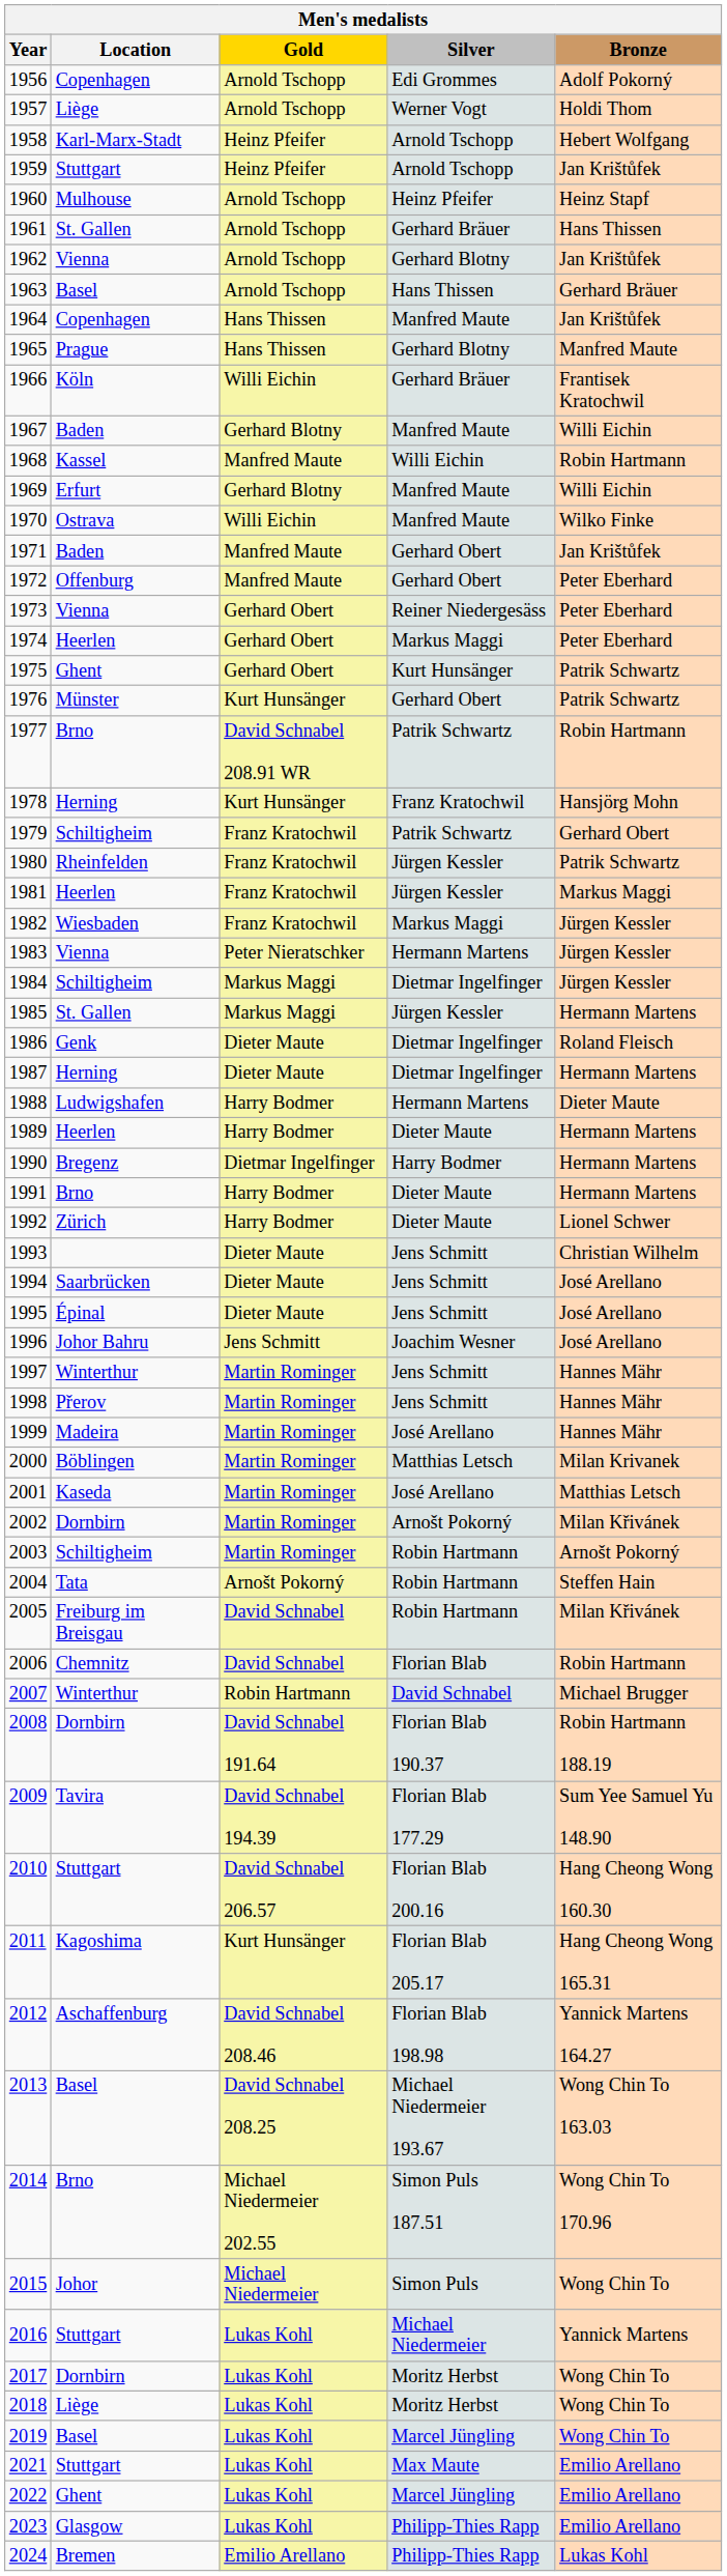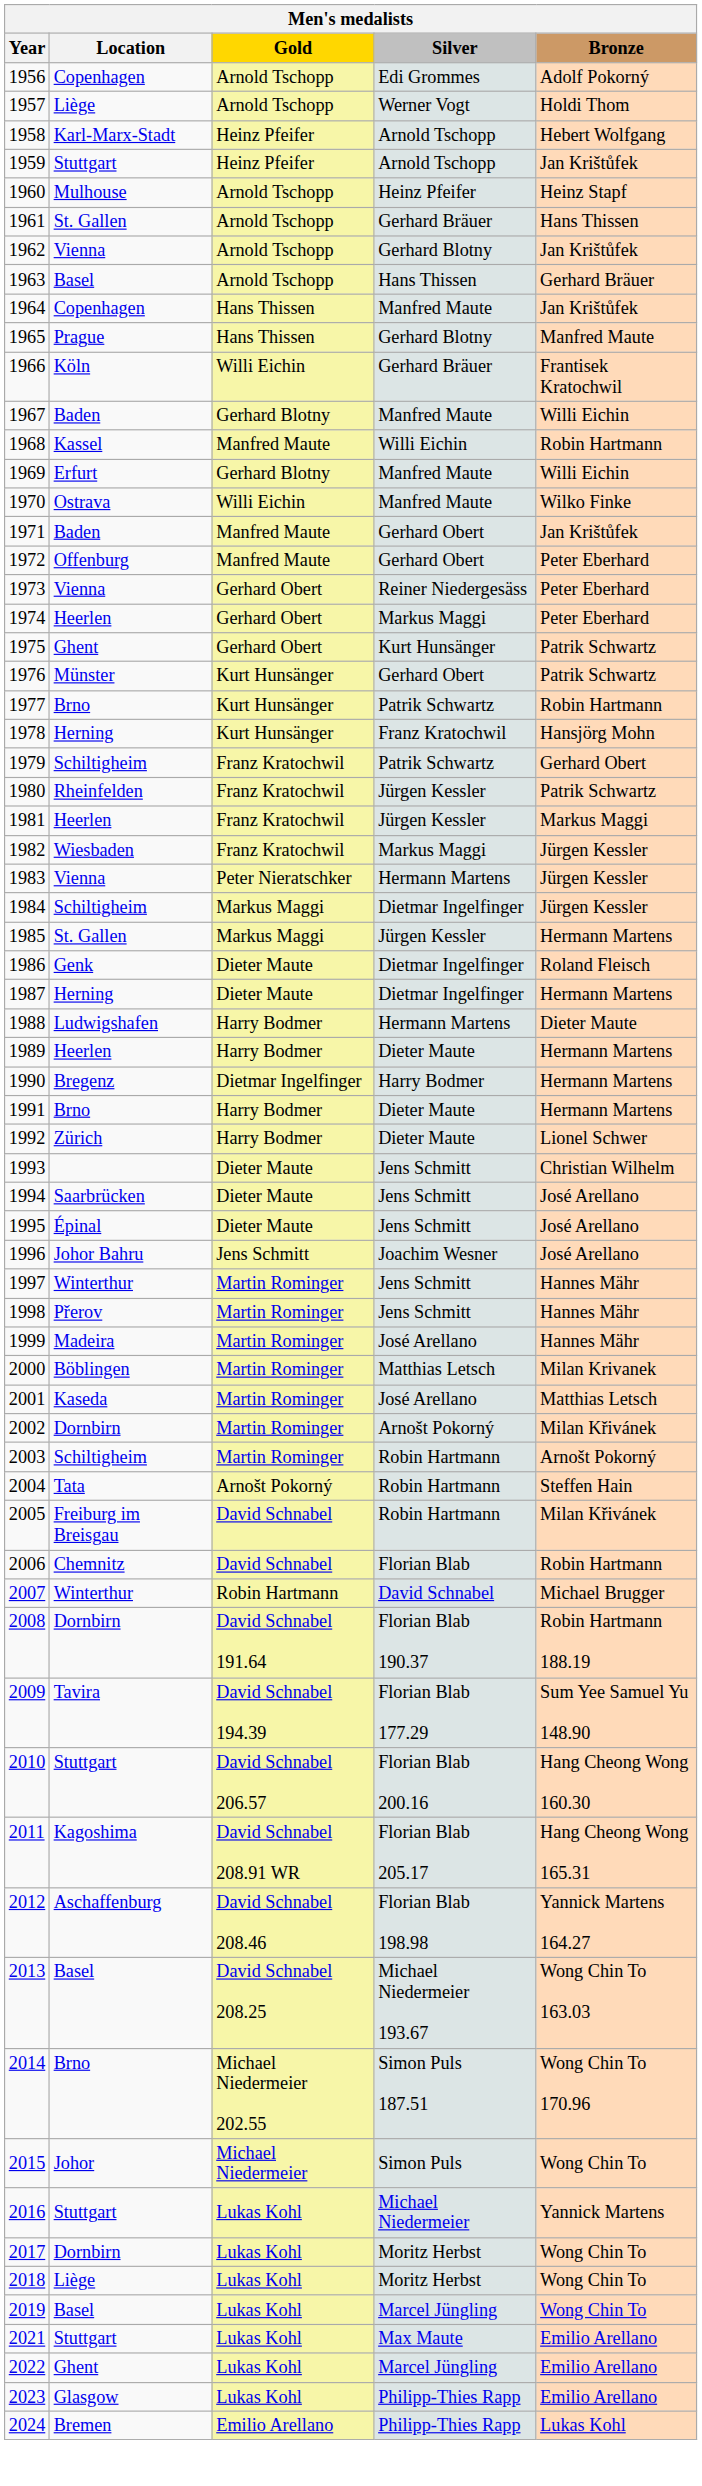 <table class="wikitable">
 <tr>
 <th colspan="5" style="text-align:center;"><strong>Men's medalists</strong></th>
 </tr>
 <tr>
 <th>Year</th>
 <th>Location</th>
 <td style="text-align:center; background:gold;"><strong>Gold</strong></td>
 <td style="text-align:center; background:silver;"><strong>Silver</strong></td>
 <td style="text-align:center; background:#c96;"><strong>Bronze</strong></td>
 </tr>
 <tr valign="top">
 <td>1956</td>
 <td><a href='#'>Copenhagen</a><br></td>
 <td style="background:#f7f6a8;">Arnold Tschopp<br></td>
 <td style="background:#dce5e5;">Edi Grommes<br></td>
 <td style="background:#ffdab9;">Adolf Pokorný<br></td>
 </tr>
 <tr valign="top">
 <td>1957</td>
 <td><a href='#'>Liège</a><br></td>
 <td style="background:#f7f6a8;">Arnold Tschopp<br></td>
 <td style="background:#dce5e5;">Werner Vogt<br></td>
 <td style="background:#ffdab9;">Holdi Thom<br></td>
 </tr>
 <tr valign="top">
 <td>1958</td>
 <td><a href='#'>Karl-Marx-Stadt</a><br></td>
 <td style="background:#f7f6a8;">Heinz Pfeifer<br></td>
 <td style="background:#dce5e5;">Arnold Tschopp<br></td>
 <td style="background:#ffdab9;">Hebert Wolfgang<br></td>
 </tr>
 <tr valign="top">
 <td>1959</td>
 <td><a href='#'>Stuttgart</a><br></td>
 <td style="background:#f7f6a8;">Heinz Pfeifer<br></td>
 <td style="background:#dce5e5;">Arnold Tschopp<br></td>
 <td style="background:#ffdab9;">Jan Krištůfek<br></td>
 </tr>
 <tr valign="top">
 <td>1960</td>
 <td><a href='#'>Mulhouse</a><br></td>
 <td style="background:#f7f6a8;">Arnold Tschopp<br></td>
 <td style="background:#dce5e5;">Heinz Pfeifer<br></td>
 <td style="background:#ffdab9;">Heinz Stapf<br></td>
 </tr>
 <tr valign="top">
 <td>1961</td>
 <td><a href='#'>St. Gallen</a><br></td>
 <td style="background:#f7f6a8;">Arnold Tschopp<br></td>
 <td style="background:#dce5e5;">Gerhard Bräuer<br></td>
 <td style="background:#ffdab9;">Hans Thissen<br></td>
 </tr>
 <tr valign="top">
 <td>1962</td>
 <td><a href='#'>Vienna</a><br></td>
 <td style="background:#f7f6a8;">Arnold Tschopp<br></td>
 <td style="background:#dce5e5;">Gerhard Blotny<br></td>
 <td style="background:#ffdab9;">Jan Krištůfek<br></td>
 </tr>
 <tr valign="top">
 <td>1963</td>
 <td><a href='#'>Basel</a><br></td>
 <td style="background:#f7f6a8;">Arnold Tschopp<br></td>
 <td style="background:#dce5e5;">Hans Thissen<br></td>
 <td style="background:#ffdab9;">Gerhard Bräuer<br></td>
 </tr>
 <tr valign="top">
 <td>1964</td>
 <td><a href='#'>Copenhagen</a><br></td>
 <td style="background:#f7f6a8;">Hans Thissen<br></td>
 <td style="background:#dce5e5;">Manfred Maute<br></td>
 <td style="background:#ffdab9;">Jan Krištůfek<br></td>
 </tr>
 <tr valign="top">
 <td>1965</td>
 <td><a href='#'>Prague</a><br></td>
 <td style="background:#f7f6a8;">Hans Thissen<br></td>
 <td style="background:#dce5e5;">Gerhard Blotny<br></td>
 <td style="background:#ffdab9;">Manfred Maute<br></td>
 </tr>
 <tr valign="top">
 <td>1966</td>
 <td><a href='#'>Köln</a><br></td>
 <td style="background:#f7f6a8;">Willi Eichin<br></td>
 <td style="background:#dce5e5;">Gerhard Bräuer<br></td>
 <td style="background:#ffdab9;">Frantisek Kratochwil<br></td>
 </tr>
 <tr valign="top">
 <td>1967</td>
 <td><a href='#'>Baden</a><br></td>
 <td style="background:#f7f6a8;">Gerhard Blotny<br></td>
 <td style="background:#dce5e5;">Manfred Maute<br></td>
 <td style="background:#ffdab9;">Willi Eichin<br></td>
 </tr>
 <tr valign="top">
 <td>1968</td>
 <td><a href='#'>Kassel</a><br></td>
 <td style="background:#f7f6a8;">Manfred Maute<br></td>
 <td style="background:#dce5e5;">Willi Eichin<br></td>
 <td style="background:#ffdab9;">Robin Hartmann<br></td>
 </tr>
 <tr valign="top">
 <td>1969</td>
 <td><a href='#'>Erfurt</a><br></td>
 <td style="background:#f7f6a8;">Gerhard Blotny<br></td>
 <td style="background:#dce5e5;">Manfred Maute<br></td>
 <td style="background:#ffdab9;">Willi Eichin<br></td>
 </tr>
 <tr valign="top">
 <td>1970</td>
 <td><a href='#'>Ostrava</a><br></td>
 <td style="background:#f7f6a8;">Willi Eichin<br></td>
 <td style="background:#dce5e5;">Manfred Maute<br></td>
 <td style="background:#ffdab9;">Wilko Finke<br></td>
 </tr>
 <tr valign="top">
 <td>1971</td>
 <td><a href='#'>Baden</a><br></td>
 <td style="background:#f7f6a8;">Manfred Maute<br></td>
 <td style="background:#dce5e5;">Gerhard Obert<br></td>
 <td style="background:#ffdab9;">Jan Krištůfek<br></td>
 </tr>
 <tr valign="top">
 <td>1972</td>
 <td><a href='#'>Offenburg</a><br></td>
 <td style="background:#f7f6a8;">Manfred Maute<br></td>
 <td style="background:#dce5e5;">Gerhard Obert<br></td>
 <td style="background:#ffdab9;">Peter Eberhard<br></td>
 </tr>
 <tr valign="top">
 <td>1973</td>
 <td><a href='#'>Vienna</a><br></td>
 <td style="background:#f7f6a8;">Gerhard Obert<br></td>
 <td style="background:#dce5e5;">Reiner Niedergesäss<br></td>
 <td style="background:#ffdab9;">Peter Eberhard<br></td>
 </tr>
 <tr valign="top">
 <td>1974</td>
 <td><a href='#'>Heerlen</a><br></td>
 <td style="background:#f7f6a8;">Gerhard Obert<br></td>
 <td style="background:#dce5e5;">Markus Maggi<br></td>
 <td style="background:#ffdab9;">Peter Eberhard<br></td>
 </tr>
 <tr valign="top">
 <td>1975</td>
 <td><a href='#'>Ghent</a><br></td>
 <td style="background:#f7f6a8;">Gerhard Obert<br></td>
 <td style="background:#dce5e5;">Kurt Hunsänger<br></td>
 <td style="background:#ffdab9;">Patrik Schwartz<br></td>
 </tr>
 <tr valign="top">
 <td>1976</td>
 <td><a href='#'>Münster</a><br></td>
 <td style="background:#f7f6a8;">Kurt Hunsänger<br></td>
 <td style="background:#dce5e5;">Gerhard Obert<br></td>
 <td style="background:#ffdab9;">Patrik Schwartz<br></td>
 </tr>
 <tr valign="top">
 <td>1977</td>
 <td><a href='#'>Brno</a><br></td>
-<td style="background:#f7f6a8;"><a href='#'>David Schnabel</a><br><br>208.91 WR</td>
+<td style="background:#f7f6a8;">Kurt Hunsänger<br></td>
 <td style="background:#dce5e5;">Patrik Schwartz<br></td>
 <td style="background:#ffdab9;">Robin Hartmann<br></td>
 </tr>
 <tr valign="top">
 <td>1978</td>
 <td><a href='#'>Herning</a><br></td>
 <td style="background:#f7f6a8;">Kurt Hunsänger<br></td>
 <td style="background:#dce5e5;">Franz Kratochwil<br></td>
 <td style="background:#ffdab9;">Hansjörg Mohn<br></td>
 </tr>
 <tr valign="top">
 <td>1979</td>
 <td><a href='#'>Schiltigheim</a><br></td>
 <td style="background:#f7f6a8;">Franz Kratochwil<br></td>
 <td style="background:#dce5e5;">Patrik Schwartz<br></td>
 <td style="background:#ffdab9;">Gerhard Obert<br></td>
 </tr>
 <tr valign="top">
 <td>1980</td>
 <td><a href='#'>Rheinfelden</a><br></td>
 <td style="background:#f7f6a8;">Franz Kratochwil<br></td>
 <td style="background:#dce5e5;">Jürgen Kessler<br></td>
 <td style="background:#ffdab9;">Patrik Schwartz<br></td>
 </tr>
 <tr valign="top">
 <td>1981</td>
 <td><a href='#'>Heerlen</a><br></td>
 <td style="background:#f7f6a8;">Franz Kratochwil<br></td>
 <td style="background:#dce5e5;">Jürgen Kessler<br></td>
 <td style="background:#ffdab9;">Markus Maggi<br></td>
 </tr>
 <tr valign="top">
 <td>1982</td>
 <td><a href='#'>Wiesbaden</a><br></td>
 <td style="background:#f7f6a8;">Franz Kratochwil<br></td>
 <td style="background:#dce5e5;">Markus Maggi<br></td>
 <td style="background:#ffdab9;">Jürgen Kessler<br></td>
 </tr>
 <tr valign="top">
 <td>1983</td>
 <td><a href='#'>Vienna</a><br></td>
 <td style="background:#f7f6a8;">Peter Nieratschker<br></td>
 <td style="background:#dce5e5;">Hermann Martens<br></td>
 <td style="background:#ffdab9;">Jürgen Kessler<br></td>
 </tr>
 <tr valign="top">
 <td>1984</td>
 <td><a href='#'>Schiltigheim</a><br></td>
 <td style="background:#f7f6a8;">Markus Maggi<br></td>
 <td style="background:#dce5e5;">Dietmar Ingelfinger<br></td>
 <td style="background:#ffdab9;">Jürgen Kessler<br></td>
 </tr>
 <tr valign="top">
 <td>1985</td>
 <td><a href='#'>St. Gallen</a><br></td>
 <td style="background:#f7f6a8;">Markus Maggi<br></td>
 <td style="background:#dce5e5;">Jürgen Kessler<br></td>
 <td style="background:#ffdab9;">Hermann Martens<br></td>
 </tr>
 <tr valign="top">
 <td>1986</td>
 <td><a href='#'>Genk</a><br></td>
 <td style="background:#f7f6a8;">Dieter Maute<br></td>
 <td style="background:#dce5e5;">Dietmar Ingelfinger<br></td>
 <td style="background:#ffdab9;">Roland Fleisch<br></td>
 </tr>
 <tr valign="top">
 <td>1987</td>
 <td><a href='#'>Herning</a><br></td>
 <td style="background:#f7f6a8;">Dieter Maute<br></td>
 <td style="background:#dce5e5;">Dietmar Ingelfinger<br></td>
 <td style="background:#ffdab9;">Hermann Martens<br></td>
 </tr>
 <tr valign="top">
 <td>1988</td>
 <td><a href='#'>Ludwigshafen</a><br></td>
 <td style="background:#f7f6a8;">Harry Bodmer<br></td>
 <td style="background:#dce5e5;">Hermann Martens<br></td>
 <td style="background:#ffdab9;">Dieter Maute<br></td>
 </tr>
 <tr valign="top">
 <td>1989</td>
 <td><a href='#'>Heerlen</a><br></td>
 <td style="background:#f7f6a8;">Harry Bodmer<br></td>
 <td style="background:#dce5e5;">Dieter Maute<br></td>
 <td style="background:#ffdab9;">Hermann Martens<br></td>
 </tr>
 <tr valign="top">
 <td>1990</td>
 <td><a href='#'>Bregenz</a><br></td>
 <td style="background:#f7f6a8;">Dietmar Ingelfinger<br></td>
 <td style="background:#dce5e5;">Harry Bodmer<br></td>
 <td style="background:#ffdab9;">Hermann Martens<br></td>
 </tr>
 <tr valign="top">
 <td>1991</td>
 <td><a href='#'>Brno</a><br></td>
 <td style="background:#f7f6a8;">Harry Bodmer<br></td>
 <td style="background:#dce5e5;">Dieter Maute<br></td>
 <td style="background:#ffdab9;">Hermann Martens<br></td>
 </tr>
 <tr valign="top">
 <td>1992</td>
 <td><a href='#'>Zürich</a><br></td>
 <td style="background:#f7f6a8;">Harry Bodmer<br></td>
 <td style="background:#dce5e5;">Dieter Maute<br></td>
 <td style="background:#ffdab9;">Lionel Schwer<br></td>
 </tr>
 <tr valign="top">
 <td>1993</td>
 <td></td>
 <td style="background:#f7f6a8;">Dieter Maute<br></td>
 <td style="background:#dce5e5;">Jens Schmitt<br></td>
 <td style="background:#ffdab9;">Christian Wilhelm<br></td>
 </tr>
 <tr valign="top">
 <td>1994</td>
 <td><a href='#'>Saarbrücken</a><br></td>
 <td style="background:#f7f6a8;">Dieter Maute<br></td>
 <td style="background:#dce5e5;">Jens Schmitt<br></td>
 <td style="background:#ffdab9;">José Arellano<br></td>
 </tr>
 <tr valign="top">
 <td>1995</td>
 <td><a href='#'>Épinal</a><br></td>
 <td style="background:#f7f6a8;">Dieter Maute<br></td>
 <td style="background:#dce5e5;">Jens Schmitt<br></td>
 <td style="background:#ffdab9;">José Arellano<br></td>
 </tr>
 <tr valign="top">
 <td>1996</td>
 <td><a href='#'>Johor Bahru</a><br></td>
 <td style="background:#f7f6a8;">Jens Schmitt<br></td>
 <td style="background:#dce5e5;">Joachim Wesner<br></td>
 <td style="background:#ffdab9;">José Arellano<br></td>
 </tr>
 <tr valign="top">
 <td>1997</td>
 <td><a href='#'>Winterthur</a><br></td>
 <td style="background:#f7f6a8;"><a href='#'>Martin Rominger</a><br></td>
 <td style="background:#dce5e5;">Jens Schmitt<br></td>
 <td style="background:#ffdab9;">Hannes Mähr<br></td>
 </tr>
 <tr valign="top">
 <td>1998</td>
 <td><a href='#'>Přerov</a><br></td>
 <td style="background:#f7f6a8;"><a href='#'>Martin Rominger</a><br></td>
 <td style="background:#dce5e5;">Jens Schmitt<br></td>
 <td style="background:#ffdab9;">Hannes Mähr<br></td>
 </tr>
 <tr valign="top">
 <td>1999</td>
 <td><a href='#'>Madeira</a><br></td>
 <td style="background:#f7f6a8;"><a href='#'>Martin Rominger</a><br></td>
 <td style="background:#dce5e5;">José Arellano<br></td>
 <td style="background:#ffdab9;">Hannes Mähr<br></td>
 </tr>
 <tr valign="top">
 <td>2000</td>
 <td><a href='#'>Böblingen</a><br></td>
 <td style="background:#f7f6a8;"><a href='#'>Martin Rominger</a><br></td>
 <td style="background:#dce5e5;">Matthias Letsch<br></td>
 <td style="background:#ffdab9;">Milan Krivanek<br></td>
 </tr>
 <tr valign="top">
 <td>2001</td>
 <td><a href='#'>Kaseda</a><br></td>
 <td style="background:#f7f6a8;"><a href='#'>Martin Rominger</a><br></td>
 <td style="background:#dce5e5;">José Arellano<br></td>
 <td style="background:#ffdab9;">Matthias Letsch<br></td>
 </tr>
 <tr valign="top">
 <td>2002</td>
 <td><a href='#'>Dornbirn</a><br></td>
 <td style="background:#f7f6a8;"><a href='#'>Martin Rominger</a><br></td>
 <td style="background:#dce5e5;">Arnošt Pokorný<br></td>
 <td style="background:#ffdab9;">Milan Křivánek<br></td>
 </tr>
 <tr valign="top">
 <td>2003</td>
 <td><a href='#'>Schiltigheim</a><br></td>
 <td style="background:#f7f6a8;"><a href='#'>Martin Rominger</a><br></td>
 <td style="background:#dce5e5;">Robin Hartmann<br></td>
 <td style="background:#ffdab9;">Arnošt Pokorný<br></td>
 </tr>
 <tr valign="top">
 <td>2004</td>
 <td><a href='#'>Tata</a><br></td>
 <td style="background:#f7f6a8;">Arnošt Pokorný<br></td>
 <td style="background:#dce5e5;">Robin Hartmann<br></td>
 <td style="background:#ffdab9;">Steffen Hain<br></td>
 </tr>
 <tr valign="top">
 <td>2005</td>
 <td><a href='#'>Freiburg im Breisgau</a><br></td>
 <td style="background:#f7f6a8;"><a href='#'>David Schnabel</a><br></td>
 <td style="background:#dce5e5;">Robin Hartmann<br></td>
 <td style="background:#ffdab9;">Milan Křivánek<br></td>
 </tr>
 <tr valign="top">
 <td>2006</td>
 <td><a href='#'>Chemnitz</a><br></td>
 <td style="background:#f7f6a8;"><a href='#'>David Schnabel</a><br></td>
 <td style="background:#dce5e5;">Florian Blab<br></td>
 <td style="background:#ffdab9;">Robin Hartmann<br></td>
 </tr>
 <tr valign="top">
 <td><a href='#'>2007</a></td>
 <td><a href='#'>Winterthur</a><br></td>
 <td style="background:#f7f6a8;">Robin Hartmann<br></td>
 <td style="background:#dce5e5;"><a href='#'>David Schnabel</a><br></td>
 <td style="background:#ffdab9;">Michael Brugger<br></td>
 </tr>
 <tr valign="top">
 <td><a href='#'>2008</a></td>
 <td><a href='#'>Dornbirn</a><br></td>
 <td style="background:#f7f6a8;"><a href='#'>David Schnabel</a><br><br>191.64</td>
 <td style="background:#dce5e5;">Florian Blab<br><br>190.37</td>
 <td style="background:#ffdab9;">Robin Hartmann<br><br>188.19</td>
 </tr>
 <tr valign="top">
 <td><a href='#'>2009</a></td>
 <td><a href='#'>Tavira</a><br></td>
 <td style="background:#f7f6a8;"><a href='#'>David Schnabel</a><br><br>194.39</td>
 <td style="background:#dce5e5;">Florian Blab<br><br>177.29</td>
 <td style="background:#ffdab9;">Sum Yee Samuel Yu<br> <br>148.90</td>
 </tr>
 <tr valign="top">
 <td><a href='#'>2010</a></td>
 <td><a href='#'>Stuttgart</a><br></td>
 <td style="background:#f7f6a8;"><a href='#'>David Schnabel</a><br><br>206.57</td>
 <td style="background:#dce5e5;">Florian Blab<br><br>200.16</td>
 <td style="background:#ffdab9;">Hang Cheong Wong<br><br>160.30</td>
 </tr>
 <tr valign="top">
 <td><a href='#'>2011</a></td>
 <td><a href='#'>Kagoshima</a><br></td>
-<td style="background:#f7f6a8;">Kurt Hunsänger<br></td>
+<td style="background:#f7f6a8;"><a href='#'>David Schnabel</a><br><br>208.91 WR</td>
 <td style="background:#dce5e5;">Florian Blab<br><br>205.17</td>
 <td style="background:#ffdab9;">Hang Cheong Wong<br><br>165.31</td>
 </tr>
 <tr valign="top">
 <td><a href='#'>2012</a></td>
 <td><a href='#'>Aschaffenburg</a><br></td>
 <td style="background:#f7f6a8;"><a href='#'>David Schnabel</a><br><br>208.46</td>
 <td style="background:#dce5e5;">Florian Blab<br><br>198.98</td>
 <td style="background:#ffdab9;">Yannick Martens<br><br>164.27</td>
 </tr>
 <tr valign="top">
 <td><a href='#'>2013</a></td>
 <td><a href='#'>Basel</a><br></td>
 <td style="background:#f7f6a8;"><a href='#'>David Schnabel</a><br><br>208.25</td>
 <td style="background:#dce5e5;">Michael Niedermeier<br><br>193.67</td>
 <td style="background:#ffdab9;">Wong Chin To<br><br>163.03</td>
 </tr>
 <tr valign="top">
 <td><a href='#'>2014</a></td>
 <td><a href='#'>Brno</a><br></td>
 <td style="background:#f7f6a8;">Michael Niedermeier<br><br>202.55</td>
 <td style="background:#dce5e5;">Simon Puls<br><br>187.51</td>
 <td style="background:#ffdab9;">Wong Chin To<br><br>170.96</td>
 </tr>
 <tr>
 <td><a href='#'>2015</a></td>
 <td><a href='#'>Johor</a><br></td>
 <td bgcolor="#F7F6A8"><a href='#'>Michael Niedermeier</a><br></td>
 <td bgcolor="#DCE5E5">Simon Puls<br></td>
 <td bgcolor="#FFDAB9">Wong Chin To<br></td>
 </tr>
 <tr>
 <td><a href='#'>2016</a></td>
 <td><a href='#'>Stuttgart</a><br></td>
 <td bgcolor="#F7F6A8"><a href='#'>Lukas Kohl</a><br></td>
 <td bgcolor="#DCE5E5"><a href='#'>Michael Niedermeier</a><br></td>
 <td bgcolor="#FFDAB9">Yannick Martens<br></td>
 </tr>
 <tr>
 <td><a href='#'>2017</a></td>
 <td><a href='#'>Dornbirn</a><br></td>
 <td bgcolor="#F7F6A8"><a href='#'>Lukas Kohl</a><br></td>
 <td bgcolor="#DCE5E5">Moritz Herbst<br></td>
 <td bgcolor="#FFDAB9">Wong Chin To<br></td>
 </tr>
 <tr>
 <td><a href='#'>2018</a></td>
 <td><a href='#'>Liège</a><br></td>
 <td bgcolor="#F7F6A8"><a href='#'>Lukas Kohl</a><br></td>
 <td bgcolor="#DCE5E5">Moritz Herbst<br></td>
 <td bgcolor="#FFDAB9">Wong Chin To<br></td>
 </tr>
 <tr>
 <td><a href='#'>2019</a></td>
 <td><a href='#'>Basel</a><br></td>
 <td bgcolor="#F7F6A8"><a href='#'>Lukas Kohl</a><br></td>
 <td bgcolor="#DCE5E5"><a href='#'>Marcel Jüngling</a><br></td>
 <td bgcolor="#FFDAB9"><a href='#'>Wong Chin To</a><br></td>
 </tr>
 <tr>
 <td><a href='#'>2021</a></td>
 <td><a href='#'>Stuttgart</a><br></td>
 <td bgcolor="#F7F6A8"><a href='#'>Lukas Kohl</a><br></td>
 <td bgcolor="#DCE5E5"><a href='#'>Max Maute</a><br></td>
 <td bgcolor="#FFDAB9"><a href='#'>Emilio Arellano</a><br></td>
 </tr>
 <tr>
 <td><a href='#'>2022</a></td>
 <td><a href='#'>Ghent</a><br></td>
 <td bgcolor="#F7F6A8"><a href='#'>Lukas Kohl</a><br></td>
 <td bgcolor="#DCE5E5"><a href='#'>Marcel Jüngling</a><br></td>
 <td bgcolor="#FFDAB9"><a href='#'>Emilio Arellano</a><br></td>
 </tr>
 <tr>
 <td><a href='#'>2023</a></td>
 <td><a href='#'>Glasgow</a><br></td>
 <td bgcolor="#F7F6A8"><a href='#'>Lukas Kohl</a><br></td>
 <td bgcolor="#DCE5E5"><a href='#'>Philipp-Thies Rapp</a><br></td>
 <td bgcolor="#FFDAB9"><a href='#'>Emilio Arellano</a><br></td>
 </tr>
 <tr>
 <td><a href='#'>2024</a></td>
 <td><a href='#'>Bremen</a><br></td>
 <td bgcolor="#F7F6A8"><a href='#'>Emilio Arellano</a><br></td>
 <td bgcolor="#DCE5E5"><a href='#'>Philipp-Thies Rapp</a><br></td>
 <td bgcolor="#FFDAB9"><a href='#'>Lukas Kohl</a><br></td>
 </tr>
 </table>
